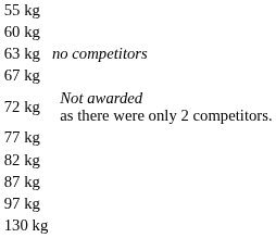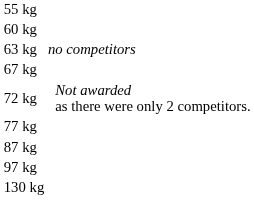 <table>
 <tr>
 <td>55 kg</td>
 <td></td>
 <td></td>
 <td></td>
 </tr>
 <tr>
 <td rowspan=2>60 kg</td>
 <td rowspan=2></td>
 <td rowspan=2></td>
 <td></td>
 </tr>
 <tr>
 <td></td>
 </tr>
 <tr>
 <td>63 kg</td>
 <td colspan=3><em>no competitors</em></td>
 </tr>
 <tr>
 <td rowspan=2>67 kg</td>
 <td rowspan=2></td>
 <td rowspan=2></td>
 <td></td>
 </tr>
 <tr>
 <td></td>
 </tr>
 <tr>
 <td>72 kg</td>
 <td></td>
 <td></td>
 <td><em>Not awarded</em><br><span>as there were only 2 competitors.</span></td>
 </tr>
 <tr>
 <td>77 kg</td>
 <td></td>
 <td></td>
 <td></td>
 </tr>
 <tr>
-<td>82 kg</td>
-<td></td>
-<td></td>
-<td></td>
-</tr>
-<tr>
 <td rowspan=2>87 kg</td>
 <td rowspan=2></td>
 <td rowspan=2></td>
 <td></td>
 </tr>
 <tr>
 <td></td>
 </tr>
 <tr>
 <td rowspan=2>97 kg</td>
 <td rowspan=2></td>
 <td rowspan=2></td>
 <td></td>
 </tr>
 <tr>
 <td></td>
 </tr>
 <tr>
 <td rowspan=2>130 kg</td>
 <td rowspan=2></td>
 <td rowspan=2></td>
 <td></td>
 </tr>
 <tr>
 <td></td>
 </tr>
 </table>
